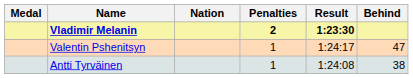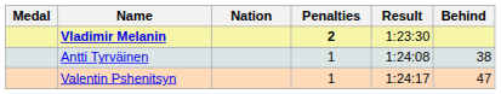 <table class=wikitable style="border:1px solid #AAAAAA;font-size:90%">
 <tr bgcolor="#E4E4E4">
 <th style="border-bottom:1px solid #AAAAAA" width=50>Medal</th>
 <th style="border-bottom:1px solid #AAAAAA" width=160>Name</th>
 <th style="border-bottom:1px solid #AAAAAA" width=80>Nation</th>
 <th style="border-bottom:1px solid #AAAAAA" width=80>Penalties</th>
 <th style="border-bottom:1px solid #AAAAAA" width=60>Result</th>
 <th style="border-bottom:1px solid #AAAAAA" width=60>Behind</th>
 </tr>
 <tr bgcolor="#F7F6A8">
 <td align="center"></td>
 <td><strong><a href='#'>Vladimir Melanin</a></strong></td>
 <td align="center"></td>
 <td align="center"><strong>2</strong></td>
-<td align="right"><strong>1:23:30</strong></td>
+<td align="right">1:23:30</td>
 <td align="right"></td>
+</tr>
+<tr bgcolor="#DCE5E5">
+<td align="center"></td>
+<td><a href='#'>Antti Tyrväinen</a></td>
+<td align="center"></td>
+<td align="center">1</td>
+<td align="right">1:24:08</td>
+<td align="right">38</td>
 </tr>
 <tr bgcolor="#FFDAB9">
 <td align="center"></td>
 <td><a href='#'>Valentin Pshenitsyn</a></td>
 <td align="center"></td>
 <td align="center">1</td>
 <td align="right">1:24:17</td>
 <td align="right">47</td>
 </tr>
-<tr bgcolor="#DCE5E5">
-<td align="center"></td>
-<td><a href='#'>Antti Tyrväinen</a></td>
-<td align="center"></td>
-<td align="center">1</td>
-<td align="right">1:24:08</td>
-<td align="right">38</td>
-</tr>
 </table>
